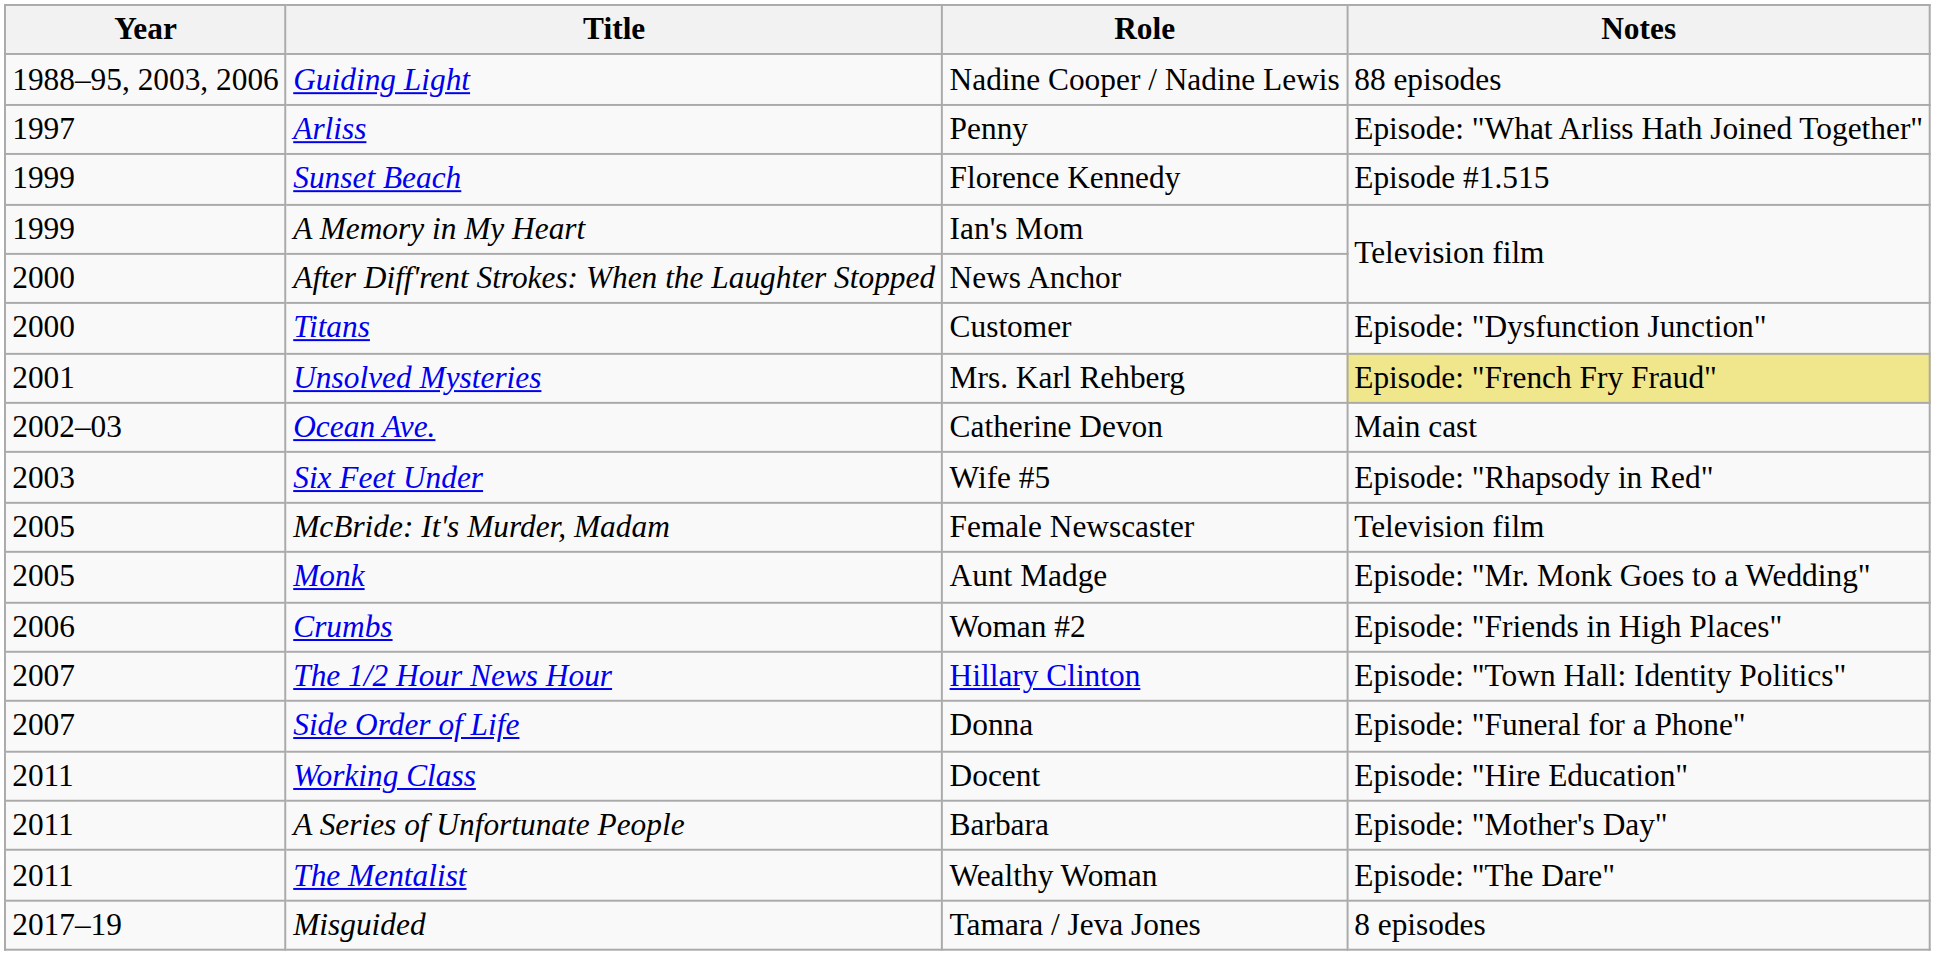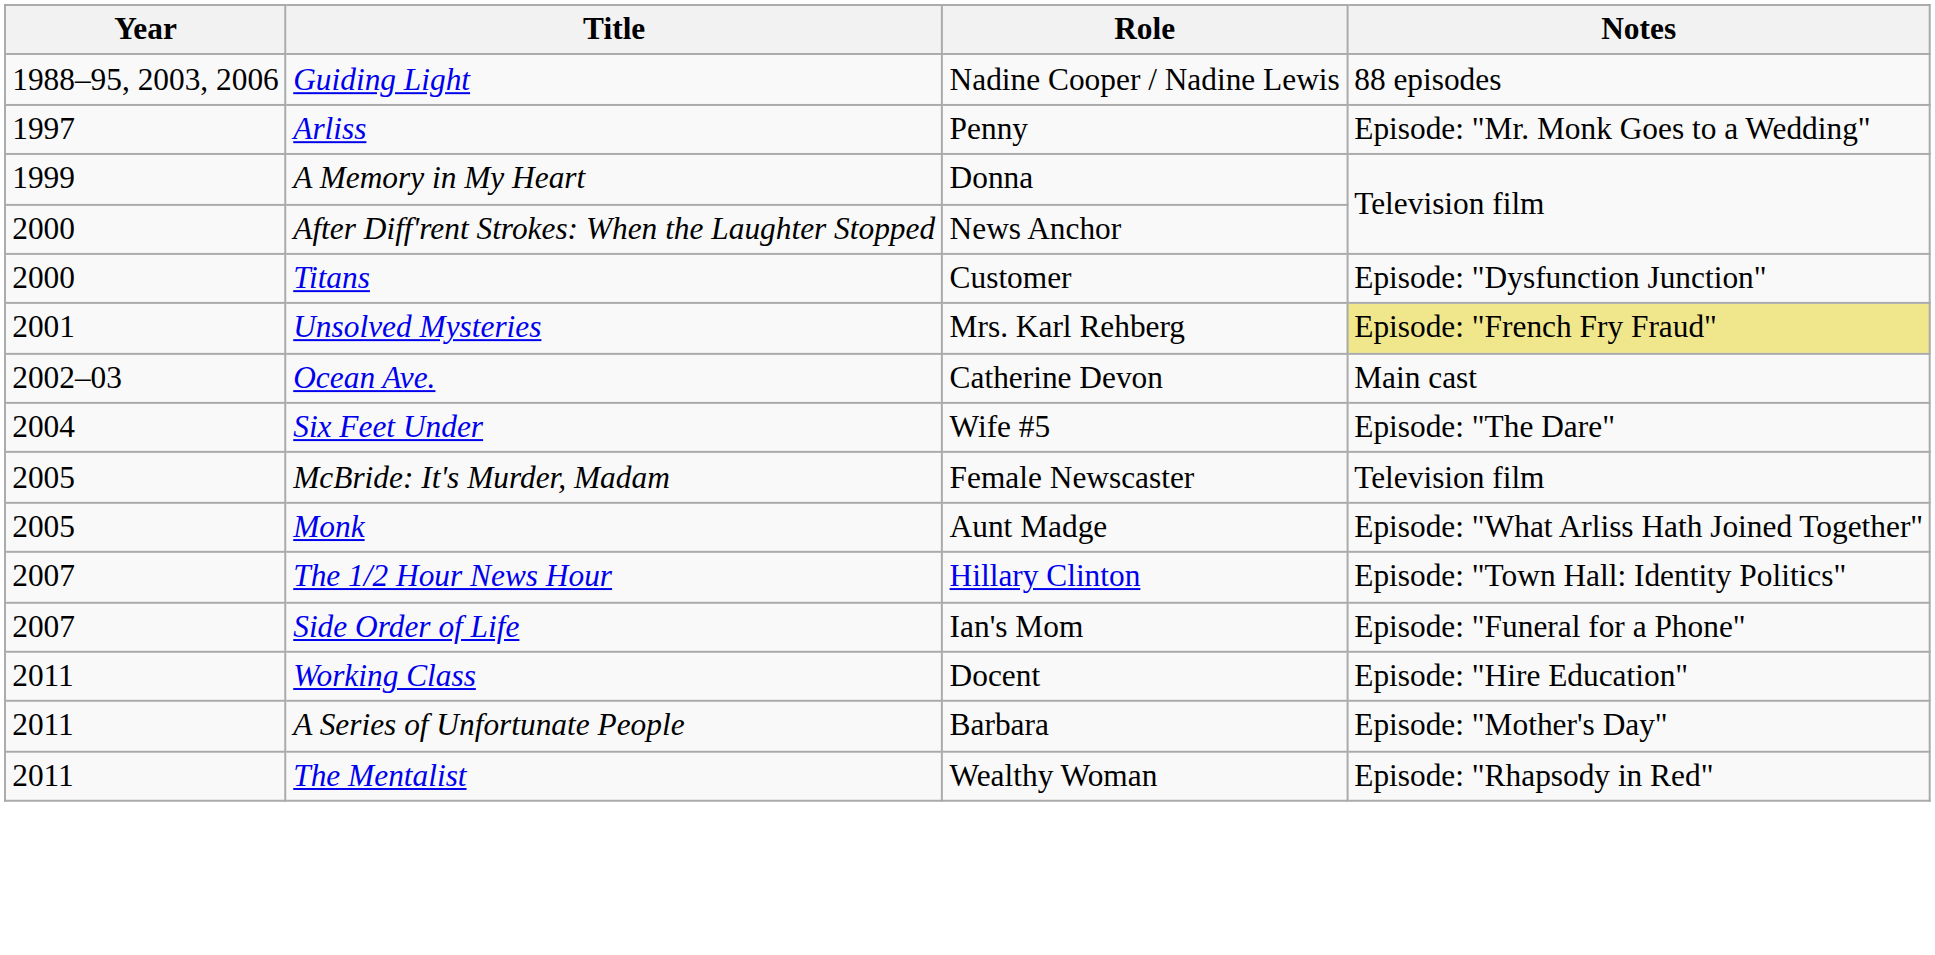 <table class="wikitable sortable">
 <tr>
 <th>Year</th>
 <th>Title</th>
 <th>Role</th>
 <th>Notes</th>
 </tr>
 <tr>
 <td>1988–95, 2003, 2006</td>
 <td><em><a href='#'>Guiding Light</a></em></td>
 <td>Nadine Cooper / Nadine Lewis</td>
 <td>88 episodes</td>
 </tr>
 <tr>
 <td>1997</td>
 <td><a href='#'><em>Arliss</em></a></td>
 <td>Penny</td>
-<td>Episode: "What Arliss Hath Joined Together"</td>
-</tr>
-<tr>
-<td>1999</td>
-<td><a href='#'><em>Sunset Beach</em></a></td>
-<td>Florence Kennedy</td>
-<td>Episode #1.515</td>
+<td>Episode: "Mr. Monk Goes to a Wedding"</td>
 </tr>
 <tr>
 <td>1999</td>
 <td><em>A Memory in My Heart</em></td>
-<td>Ian's Mom</td>
+<td>Donna</td>
 <td rowspan="2">Television film</td>
 </tr>
 <tr>
 <td>2000</td>
 <td><em>After Diff'rent Strokes: When the Laughter Stopped</em></td>
 <td>News Anchor</td>
 </tr>
 <tr>
 <td>2000</td>
 <td><a href='#'><em>Titans</em></a></td>
 <td>Customer</td>
 <td>Episode: "Dysfunction Junction"</td>
 </tr>
 <tr>
 <td>2001</td>
 <td><em><a href='#'>Unsolved Mysteries</a></em></td>
 <td>Mrs. Karl Rehberg</td>
 <td style="background: khaki;">Episode: "French Fry Fraud"</td>
 </tr>
 <tr>
 <td>2002–03</td>
 <td><em><a href='#'>Ocean Ave.</a></em></td>
 <td>Catherine Devon</td>
 <td>Main cast</td>
 </tr>
 <tr>
-<td>2003</td>
+<td>2004</td>
 <td><a href='#'><em>Six Feet Under</em></a></td>
 <td>Wife #5</td>
-<td>Episode: "Rhapsody in Red"</td>
+<td>Episode: "The Dare"</td>
 </tr>
 <tr>
 <td>2005</td>
 <td><em>McBride: It's Murder, Madam</em></td>
 <td>Female Newscaster</td>
 <td>Television film</td>
 </tr>
 <tr>
 <td>2005</td>
 <td><a href='#'><em>Monk</em></a></td>
 <td>Aunt Madge</td>
-<td>Episode: "Mr. Monk Goes to a Wedding"</td>
-</tr>
-<tr>
-<td>2006</td>
-<td><em><a href='#'>Crumbs</a></em></td>
-<td>Woman #2</td>
-<td>Episode: "Friends in High Places"</td>
+<td>Episode: "What Arliss Hath Joined Together"</td>
 </tr>
 <tr>
 <td>2007</td>
 <td><em><a href='#'>The 1/2 Hour News Hour</a></em></td>
 <td><a href='#'>Hillary Clinton</a></td>
 <td>Episode: "Town Hall: Identity Politics"</td>
 </tr>
 <tr>
 <td>2007</td>
 <td><em><a href='#'>Side Order of Life</a></em></td>
-<td>Donna</td>
+<td>Ian's Mom</td>
 <td>Episode: "Funeral for a Phone"</td>
 </tr>
 <tr>
 <td>2011</td>
 <td><a href='#'><em>Working Class</em></a></td>
 <td>Docent</td>
 <td>Episode: "Hire Education"</td>
 </tr>
 <tr>
 <td>2011</td>
 <td><em>A Series of Unfortunate People</em></td>
 <td>Barbara</td>
 <td>Episode: "Mother's Day"</td>
 </tr>
 <tr>
 <td>2011</td>
 <td><em><a href='#'>The Mentalist</a></em></td>
 <td>Wealthy Woman</td>
-<td>Episode: "The Dare"</td>
-</tr>
-<tr>
-<td>2017–19</td>
-<td><em>Misguided</em></td>
-<td>Tamara / Jeva Jones</td>
-<td>8 episodes</td>
+<td>Episode: "Rhapsody in Red"</td>
 </tr>
 </table>
